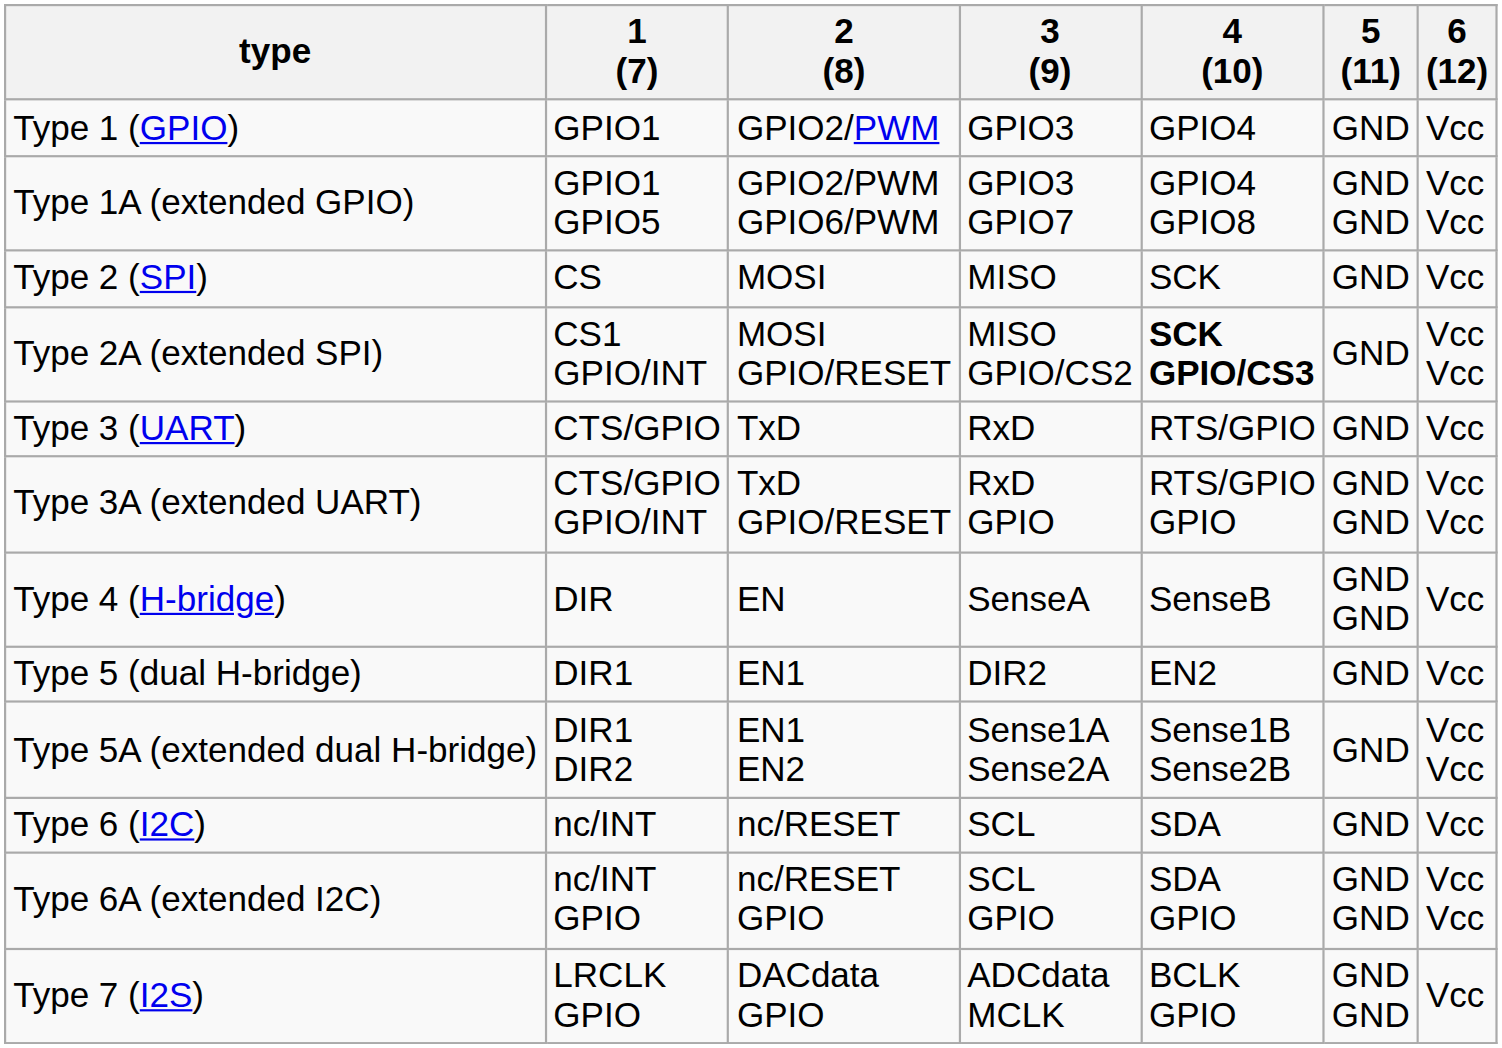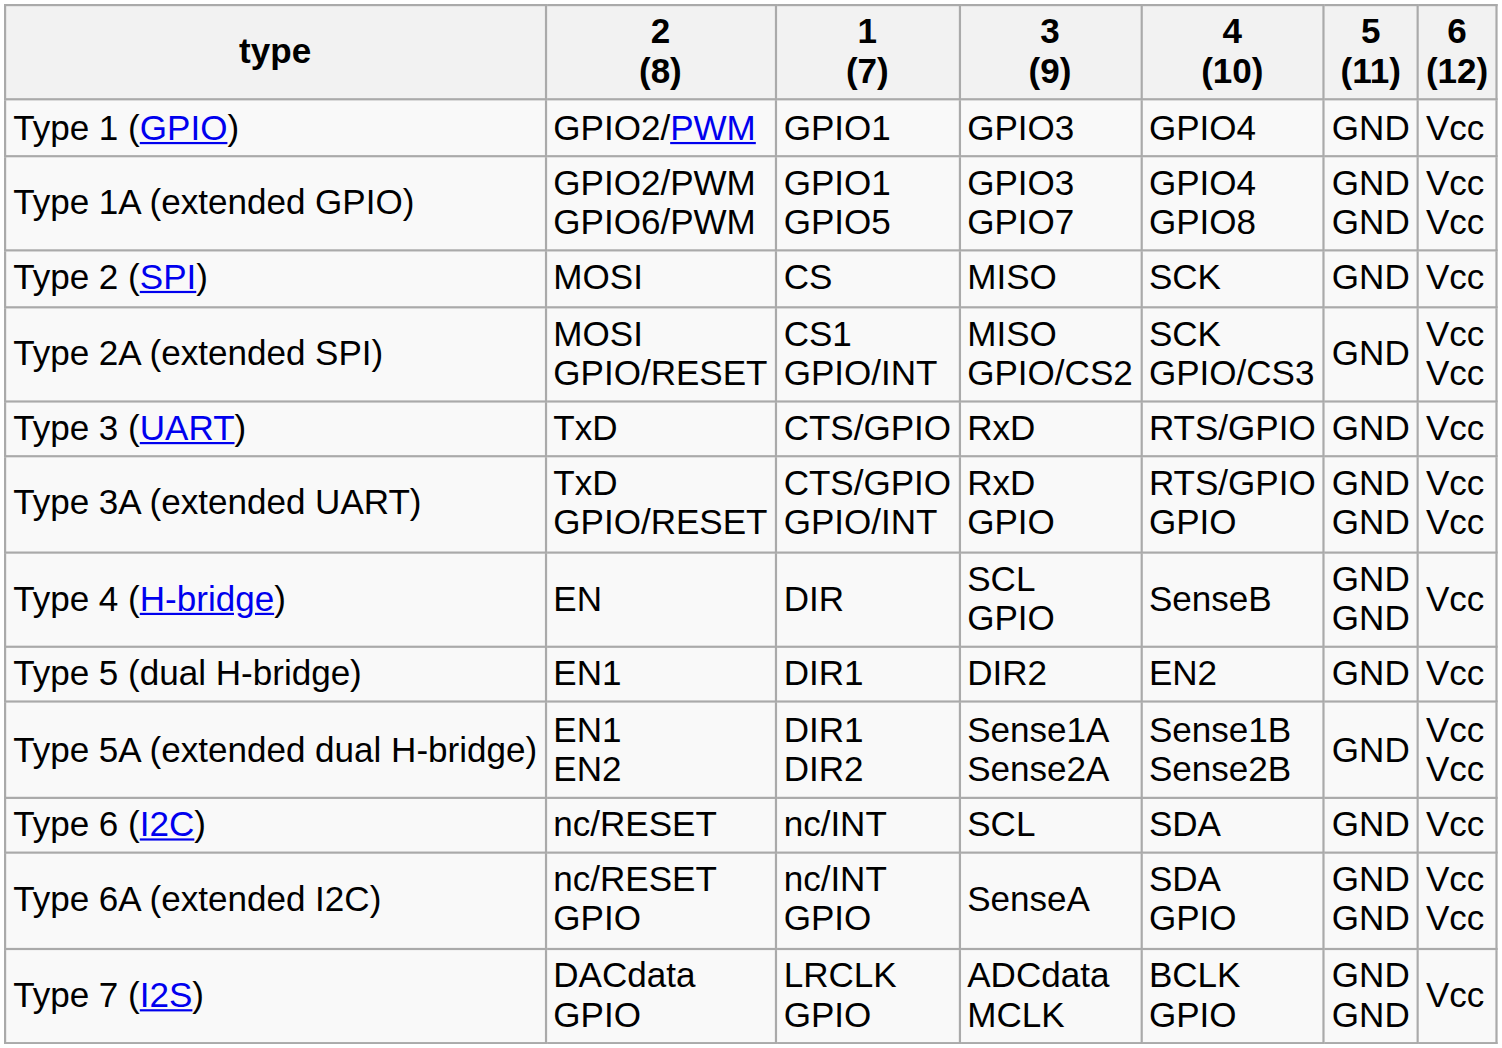 <table class="wikitable">
 <tr>
 <th>type</th>
+<th>2<br>(8)</th>
 <th>1<br>(7)</th>
-<th>2<br>(8)</th>
 <th>3<br>(9)</th>
 <th>4<br>(10)</th>
 <th>5<br>(11)</th>
 <th>6<br>(12)</th>
 </tr>
 <tr>
 <td>Type 1 (<a href='#'>GPIO</a>)</td>
+<td>GPIO2/<a href='#'>PWM</a></td>
 <td>GPIO1</td>
-<td>GPIO2/<a href='#'>PWM</a></td>
 <td>GPIO3</td>
 <td>GPIO4</td>
 <td>GND</td>
 <td>Vcc</td>
 </tr>
 <tr>
 <td>Type 1A (extended GPIO)</td>
+<td>GPIO2/PWM<br>GPIO6/PWM</td>
 <td>GPIO1<br>GPIO5</td>
-<td>GPIO2/PWM<br>GPIO6/PWM</td>
 <td>GPIO3<br>GPIO7</td>
 <td>GPIO4<br>GPIO8</td>
 <td>GND<br>GND</td>
 <td>Vcc<br>Vcc</td>
 </tr>
 <tr>
 <td>Type 2 (<a href='#'>SPI</a>)</td>
+<td>MOSI</td>
 <td>CS</td>
-<td>MOSI</td>
 <td>MISO</td>
 <td>SCK</td>
 <td>GND</td>
 <td>Vcc</td>
 </tr>
 <tr>
 <td>Type 2A (extended SPI)</td>
+<td>MOSI<br>GPIO/RESET</td>
 <td>CS1<br>GPIO/INT</td>
-<td>MOSI<br>GPIO/RESET</td>
 <td>MISO<br>GPIO/CS2</td>
-<td><strong>SCK<br>GPIO/CS3</strong></td>
+<td>SCK<br>GPIO/CS3</td>
 <td>GND</td>
 <td>Vcc<br>Vcc</td>
 </tr>
 <tr>
 <td>Type 3 (<a href='#'>UART</a>)</td>
+<td>TxD</td>
 <td>CTS/GPIO</td>
-<td>TxD</td>
 <td>RxD</td>
 <td>RTS/GPIO</td>
 <td>GND</td>
 <td>Vcc</td>
 </tr>
 <tr>
 <td>Type 3A (extended UART)</td>
+<td>TxD<br>GPIO/RESET</td>
 <td>CTS/GPIO<br>GPIO/INT</td>
-<td>TxD<br>GPIO/RESET</td>
 <td>RxD<br>GPIO</td>
 <td>RTS/GPIO<br>GPIO</td>
 <td>GND<br>GND</td>
 <td>Vcc<br>Vcc</td>
 </tr>
 <tr>
 <td>Type 4 (<a href='#'>H-bridge</a>)</td>
+<td>EN</td>
 <td>DIR</td>
-<td>EN</td>
-<td>SenseA</td>
+<td>SCL<br>GPIO</td>
 <td>SenseB</td>
 <td>GND<br>GND</td>
 <td>Vcc</td>
 </tr>
 <tr>
 <td>Type 5 (dual H-bridge)</td>
+<td>EN1</td>
 <td>DIR1</td>
-<td>EN1</td>
 <td>DIR2</td>
 <td>EN2</td>
 <td>GND</td>
 <td>Vcc</td>
 </tr>
 <tr>
 <td>Type 5A (extended dual H-bridge)</td>
+<td>EN1<br>EN2</td>
 <td>DIR1<br>DIR2</td>
-<td>EN1<br>EN2</td>
 <td>Sense1A<br>Sense2A</td>
 <td>Sense1B<br>Sense2B</td>
 <td>GND</td>
 <td>Vcc<br>Vcc</td>
 </tr>
 <tr>
 <td>Type 6 (<a href='#'>I2C</a>)</td>
+<td>nc/RESET</td>
 <td>nc/INT</td>
-<td>nc/RESET</td>
 <td>SCL</td>
 <td>SDA</td>
 <td>GND</td>
 <td>Vcc</td>
 </tr>
 <tr>
 <td>Type 6A (extended I2C)</td>
+<td>nc/RESET<br>GPIO</td>
 <td>nc/INT<br>GPIO</td>
-<td>nc/RESET<br>GPIO</td>
-<td>SCL<br>GPIO</td>
+<td>SenseA</td>
 <td>SDA<br>GPIO</td>
 <td>GND<br>GND</td>
 <td>Vcc<br>Vcc</td>
 </tr>
 <tr>
 <td>Type 7 (<a href='#'>I2S</a>)</td>
+<td>DACdata<br>GPIO</td>
 <td>LRCLK<br>GPIO</td>
-<td>DACdata<br>GPIO</td>
 <td>ADCdata<br>MCLK</td>
 <td>BCLK<br>GPIO</td>
 <td>GND<br>GND</td>
 <td>Vcc</td>
 </tr>
 </table>
